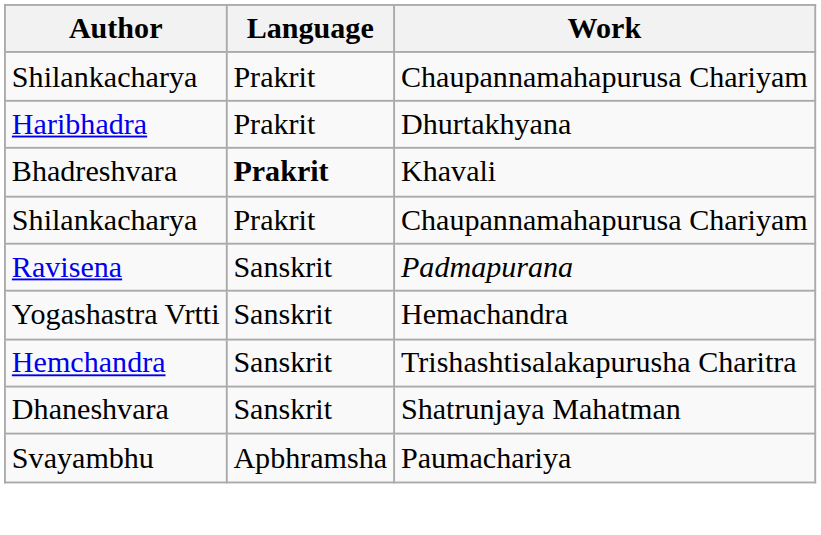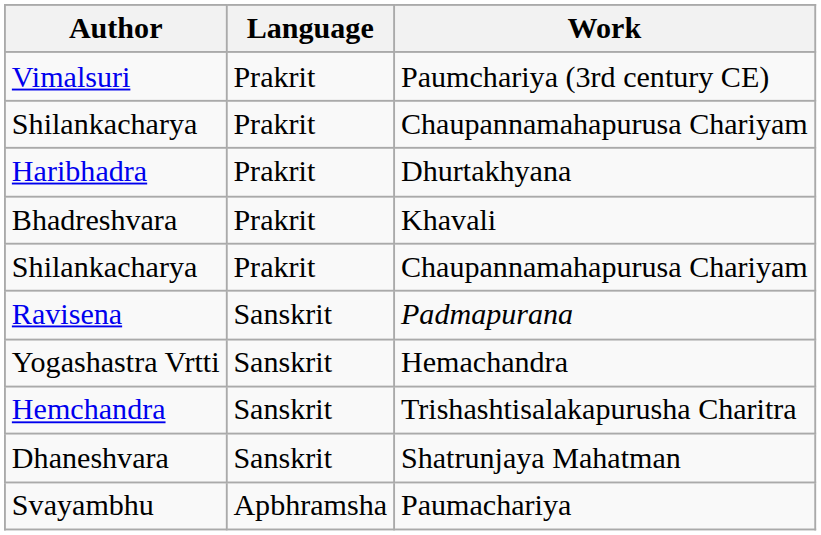 <table class="wikitable">
 <tr>
 <th>Author</th>
 <th>Language</th>
 <th>Work</th>
+</tr>
+<tr>
+<td><a href='#'>Vimalsuri</a></td>
+<td>Prakrit</td>
+<td>Paumchariya (3rd century CE)</td>
 </tr>
 <tr>
 <td>Shilankacharya</td>
 <td>Prakrit</td>
 <td>Chaupannamahapurusa Chariyam</td>
 </tr>
 <tr>
 <td><a href='#'>Haribhadra</a></td>
 <td>Prakrit</td>
 <td>Dhurtakhyana</td>
 </tr>
 <tr>
 <td>Bhadreshvara</td>
-<td><strong>Prakrit</strong></td>
+<td>Prakrit</td>
 <td>Khavali</td>
 </tr>
 <tr>
 <td>Shilankacharya</td>
 <td>Prakrit</td>
 <td>Chaupannamahapurusa Chariyam</td>
 </tr>
 <tr>
 <td><a href='#'>Ravisena</a></td>
 <td>Sanskrit</td>
 <td><em>Padmapurana</em></td>
 </tr>
 <tr>
 <td>Yogashastra Vrtti</td>
 <td>Sanskrit</td>
 <td>Hemachandra</td>
 </tr>
 <tr>
 <td><a href='#'>Hemchandra</a></td>
 <td>Sanskrit</td>
 <td>Trishashtisalakapurusha Charitra</td>
 </tr>
 <tr>
 <td>Dhaneshvara</td>
 <td>Sanskrit</td>
 <td>Shatrunjaya Mahatman</td>
 </tr>
 <tr>
 <td>Svayambhu</td>
 <td>Apbhramsha</td>
 <td>Paumachariya</td>
 </tr>
 </table>
